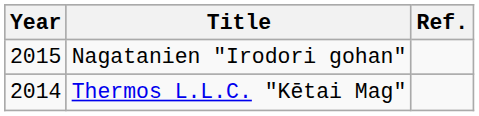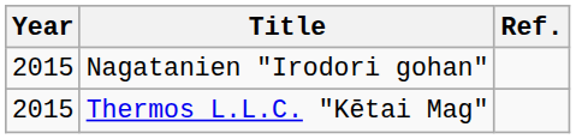 <table class="wikitable">
 <tr>
 <th>Year</th>
 <th>Title</th>
 <th>Ref.</th>
 </tr>
 <tr>
 <td>2015</td>
 <td>Nagatanien "Irodori gohan"</td>
 <td></td>
 </tr>
 <tr>
-<td>2014</td>
+<td>2015</td>
 <td><a href='#'>Thermos L.L.C.</a> "Kētai Mag"</td>
 <td></td>
 </tr>
 </table>
